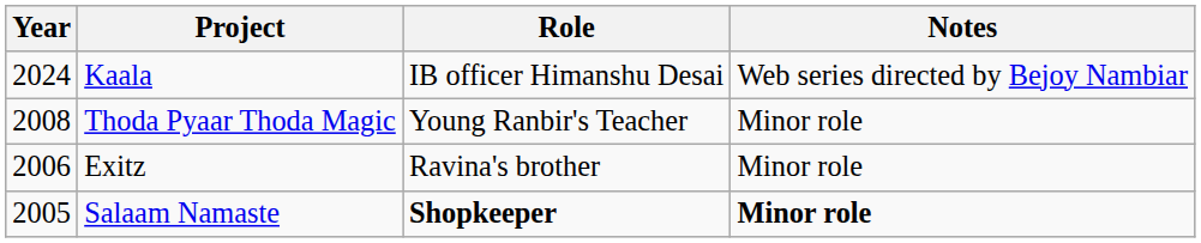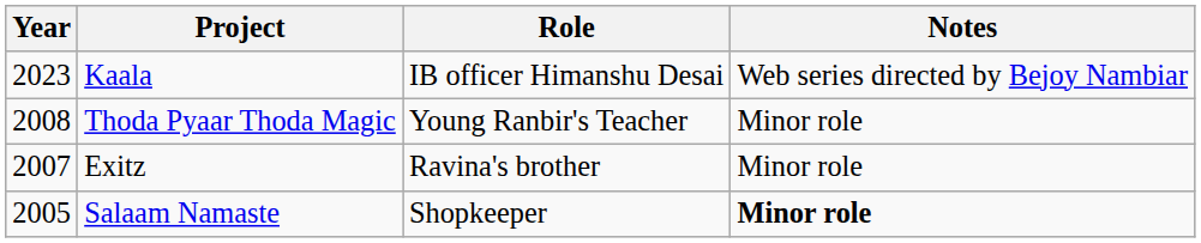 <table class="wikitable">
 <tr>
 <th>Year</th>
 <th>Project</th>
 <th>Role</th>
 <th>Notes</th>
 </tr>
 <tr>
-<td>2024</td>
+<td>2023</td>
 <td><a href='#'>Kaala</a></td>
 <td>IB officer Himanshu Desai</td>
 <td>Web series directed by <a href='#'>Bejoy Nambiar</a></td>
 </tr>
 <tr>
 <td>2008</td>
 <td><a href='#'>Thoda Pyaar Thoda Magic</a></td>
 <td>Young Ranbir's Teacher</td>
 <td>Minor role</td>
 </tr>
 <tr>
-<td>2006</td>
+<td>2007</td>
 <td>Exitz</td>
 <td>Ravina's brother</td>
 <td>Minor role</td>
 </tr>
 <tr>
 <td>2005</td>
 <td><a href='#'>Salaam Namaste</a></td>
-<td><strong>Shopkeeper</strong></td>
+<td>Shopkeeper</td>
 <td><strong>Minor role</strong></td>
 </tr>
 </table>
